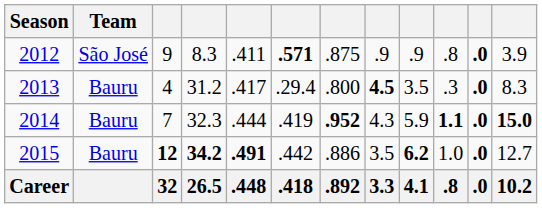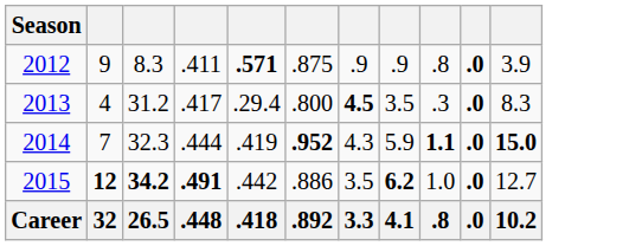 <table class="wikitable sortable" style="font-size:95%; text-align:center;">
 <tr>
 <th>Season</th>
-<th>Team</th>
 <th></th>
 <th></th>
 <th></th>
 <th></th>
 <th></th>
 <th></th>
 <th></th>
 <th></th>
 <th></th>
 <th></th>
 </tr>
 <tr>
 <td><a href='#'>2012</a></td>
-<td><a href='#'>São José</a></td>
 <td>9</td>
 <td>8.3</td>
 <td>.411</td>
 <td><strong>.571</strong></td>
 <td>.875</td>
 <td>.9</td>
 <td>.9</td>
 <td>.8</td>
 <td><strong>.0</strong></td>
 <td>3.9</td>
 </tr>
 <tr>
 <td><a href='#'>2013</a></td>
-<td><a href='#'>Bauru</a></td>
 <td>4</td>
 <td>31.2</td>
 <td>.417</td>
 <td>.29.4</td>
 <td>.800</td>
 <td><strong>4.5</strong></td>
 <td>3.5</td>
 <td>.3</td>
 <td><strong>.0</strong></td>
 <td>8.3</td>
 </tr>
 <tr>
 <td><a href='#'>2014</a></td>
-<td><a href='#'>Bauru</a></td>
 <td>7</td>
 <td>32.3</td>
 <td>.444</td>
 <td>.419</td>
 <td><strong>.952</strong></td>
 <td>4.3</td>
 <td>5.9</td>
 <td><strong>1.1</strong></td>
 <td><strong>.0</strong></td>
 <td><strong>15.0</strong></td>
 </tr>
 <tr>
 <td><a href='#'>2015</a></td>
-<td><a href='#'>Bauru</a></td>
 <td><strong>12</strong></td>
 <td><strong>34.2</strong></td>
 <td><strong>.491</strong></td>
 <td>.442</td>
 <td>.886</td>
 <td>3.5</td>
 <td><strong>6.2</strong></td>
 <td>1.0</td>
 <td><strong>.0</strong></td>
 <td>12.7</td>
 </tr>
 <tr>
 <th>Career</th>
-<th></th>
 <th>32</th>
 <th>26.5</th>
 <th>.448</th>
 <th>.418</th>
 <th>.892</th>
 <th>3.3</th>
 <th>4.1</th>
 <th>.8</th>
 <th>.0</th>
 <th>10.2</th>
 </tr>
 </table>
